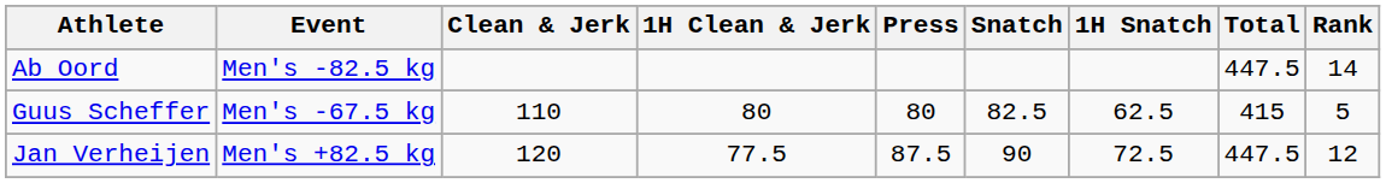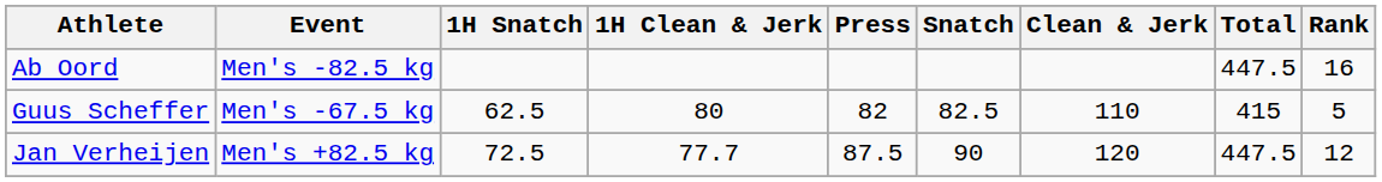 <table class="wikitable" style="font-size:90%">
 <tr>
 <th>Athlete</th>
 <th>Event</th>
-<th>Clean & Jerk</th>
+<th>1H Snatch</th>
 <th>1H Clean & Jerk</th>
 <th>Press</th>
 <th>Snatch</th>
-<th>1H Snatch</th>
+<th>Clean & Jerk</th>
 <th>Total</th>
 <th>Rank</th>
 </tr>
 <tr align=center>
 <td align=left><a href='#'>Ab Oord</a></td>
 <td align=left><a href='#'>Men's -82.5 kg</a></td>
 <td></td>
 <td></td>
 <td></td>
 <td></td>
 <td></td>
 <td>447.5</td>
-<td>14</td>
+<td>16</td>
 </tr>
 <tr align=center>
 <td align=left><a href='#'>Guus Scheffer</a></td>
 <td align=left><a href='#'>Men's -67.5 kg</a></td>
+<td>62.5</td>
+<td>80</td>
+<td>82</td>
+<td>82.5</td>
 <td>110</td>
-<td>80</td>
-<td>80</td>
-<td>82.5</td>
-<td>62.5</td>
 <td>415</td>
 <td>5</td>
 </tr>
 <tr align=center>
 <td align=left><a href='#'>Jan Verheijen</a></td>
 <td align=left><a href='#'>Men's +82.5 kg</a></td>
-<td>120</td>
-<td>77.5</td>
+<td>72.5</td>
+<td>77.7</td>
 <td>87.5</td>
 <td>90</td>
-<td>72.5</td>
+<td>120</td>
 <td>447.5</td>
 <td>12</td>
 </tr>
 </table>
